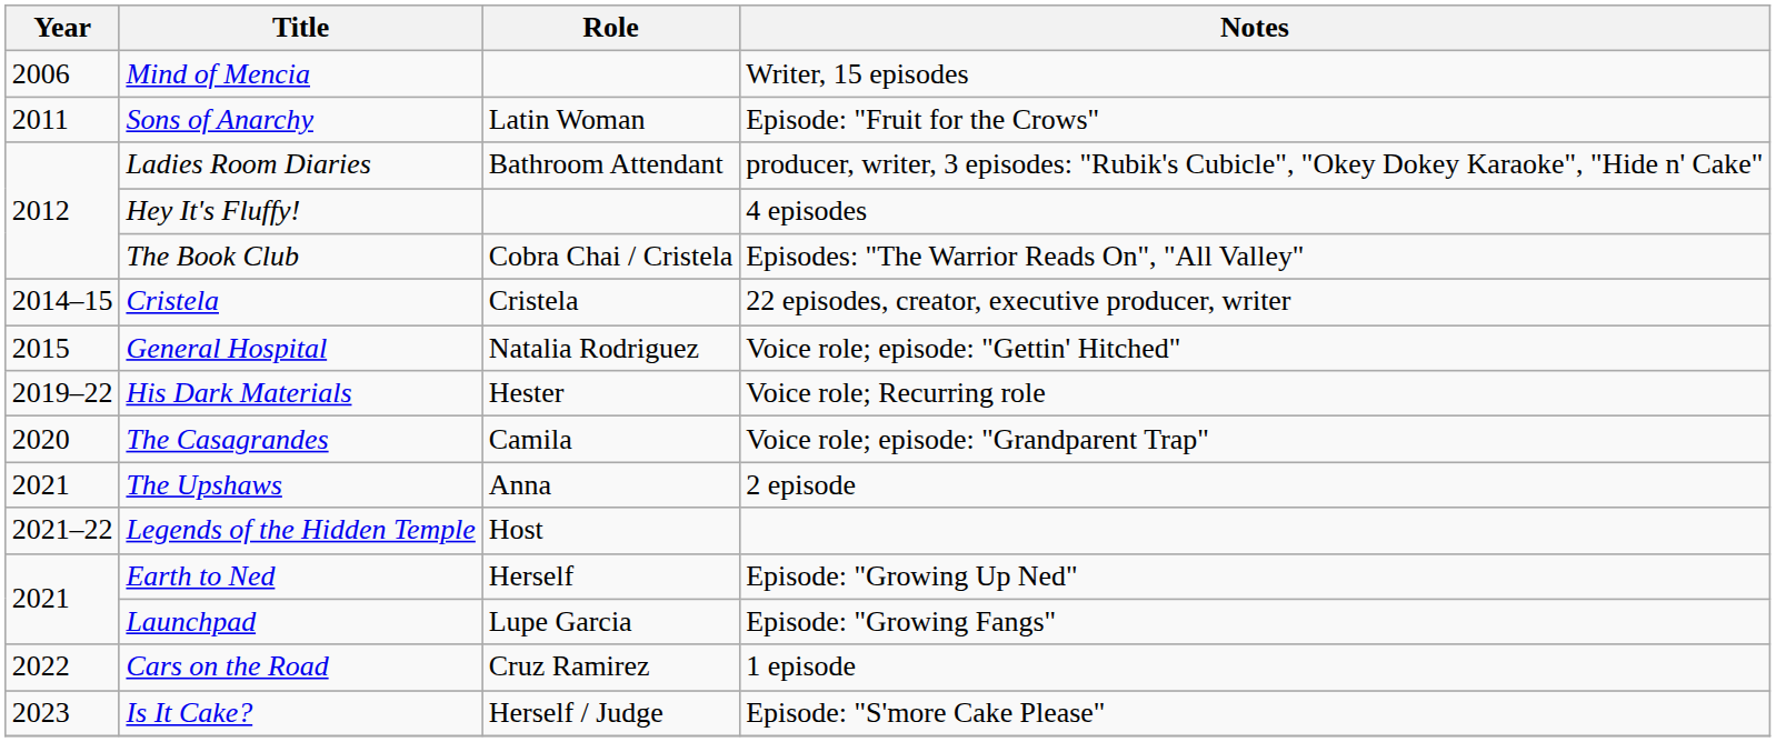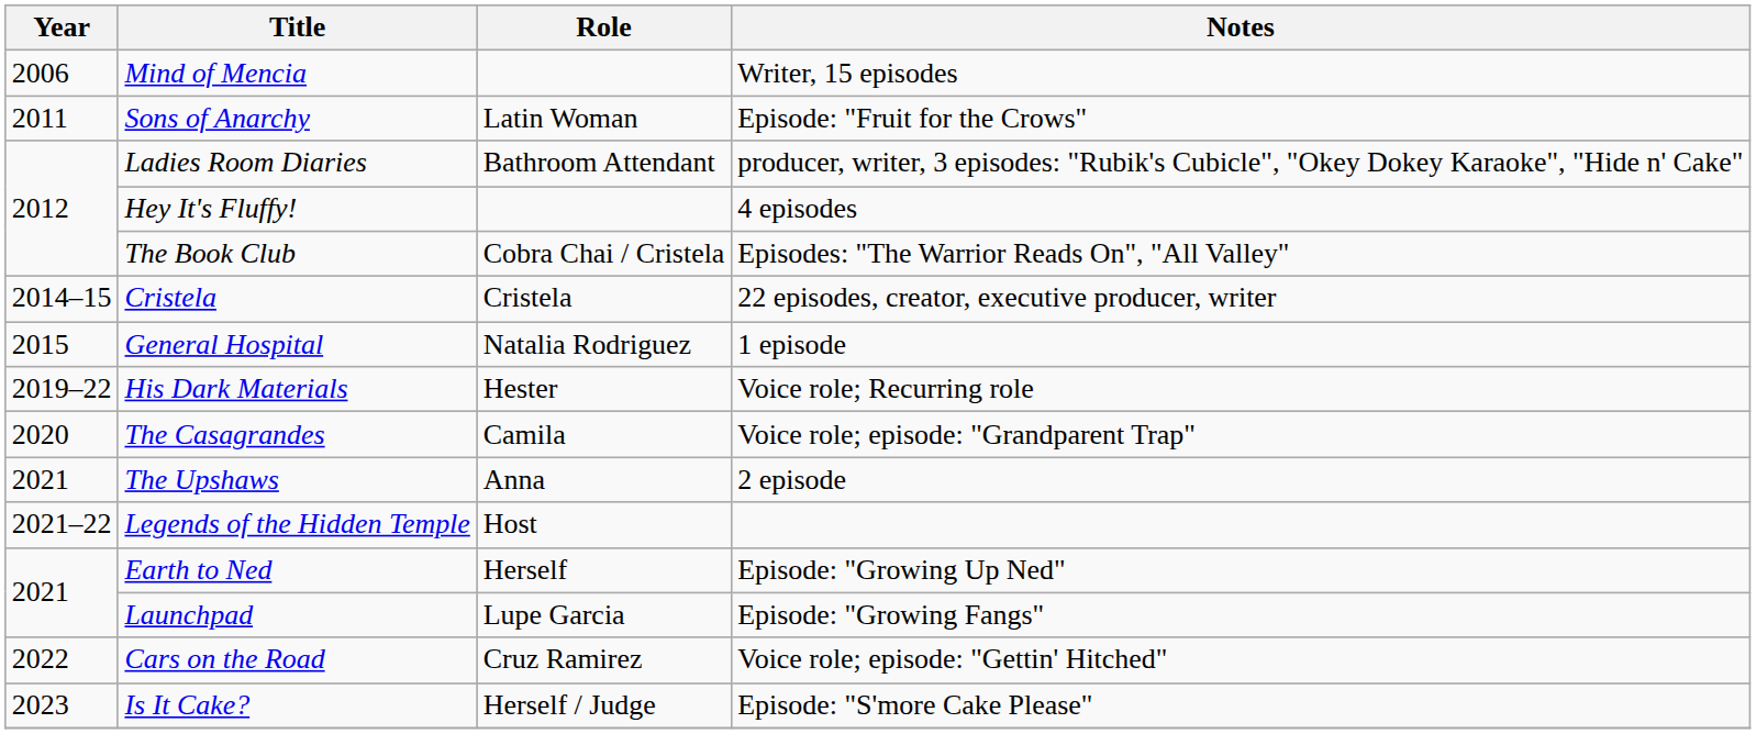 <table class="wikitable sortable">
 <tr>
 <th>Year</th>
 <th>Title</th>
 <th>Role</th>
 <th class="unsortable">Notes</th>
 </tr>
 <tr>
 <td>2006</td>
 <td><em><a href='#'>Mind of Mencia</a></em></td>
 <td></td>
 <td>Writer, 15 episodes</td>
 </tr>
 <tr>
 <td>2011</td>
 <td><em><a href='#'>Sons of Anarchy</a></em></td>
 <td>Latin Woman</td>
 <td>Episode: "Fruit for the Crows"</td>
 </tr>
 <tr>
 <td rowspan=3>2012</td>
 <td><em>Ladies Room Diaries</em></td>
 <td>Bathroom Attendant</td>
 <td>producer, writer, 3 episodes: "Rubik's Cubicle", "Okey Dokey Karaoke", "Hide n' Cake"</td>
 </tr>
 <tr>
 <td><em>Hey It's Fluffy!</em></td>
 <td></td>
 <td>4 episodes</td>
 </tr>
 <tr>
 <td><em>The Book Club</em></td>
 <td>Cobra Chai / Cristela</td>
 <td>Episodes: "The Warrior Reads On", "All Valley"</td>
 </tr>
 <tr>
 <td>2014–15</td>
 <td><em><a href='#'>Cristela</a></em></td>
 <td>Cristela</td>
 <td>22 episodes, creator, executive producer, writer</td>
 </tr>
 <tr>
 <td>2015</td>
 <td><em><a href='#'>General Hospital</a></em></td>
 <td>Natalia Rodriguez</td>
-<td>Voice role; episode: "Gettin' Hitched"</td>
+<td>1 episode</td>
 </tr>
 <tr>
 <td>2019–22</td>
 <td><em><a href='#'>His Dark Materials</a></em></td>
 <td>Hester</td>
 <td>Voice role; Recurring role</td>
 </tr>
 <tr>
 <td>2020</td>
 <td><em><a href='#'>The Casagrandes</a></em></td>
 <td>Camila</td>
 <td>Voice role; episode: "Grandparent Trap"</td>
 </tr>
 <tr>
 <td>2021</td>
 <td><em><a href='#'>The Upshaws</a></em></td>
 <td>Anna</td>
 <td>2 episode</td>
 </tr>
 <tr>
 <td>2021–22</td>
 <td><em><a href='#'>Legends of the Hidden Temple</a></em></td>
 <td>Host</td>
 <td></td>
 </tr>
 <tr>
 <td rowspan=2>2021</td>
 <td><em><a href='#'>Earth to Ned</a></em></td>
 <td>Herself</td>
 <td>Episode: "Growing Up Ned"</td>
 </tr>
 <tr>
 <td><em><a href='#'>Launchpad</a></em></td>
 <td>Lupe Garcia</td>
 <td>Episode: "Growing Fangs"</td>
 </tr>
 <tr>
 <td>2022</td>
 <td><em><a href='#'>Cars on the Road</a></em></td>
 <td>Cruz Ramirez</td>
-<td>1 episode</td>
+<td>Voice role; episode: "Gettin' Hitched"</td>
 </tr>
 <tr>
 <td>2023</td>
 <td><em><a href='#'>Is It Cake?</a></em></td>
 <td>Herself / Judge</td>
 <td>Episode: "S'more Cake Please"</td>
 </tr>
 <tr>
 </tr>
 </table>
